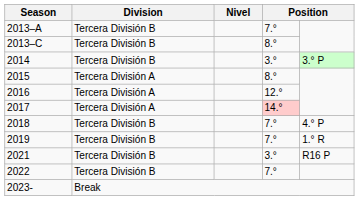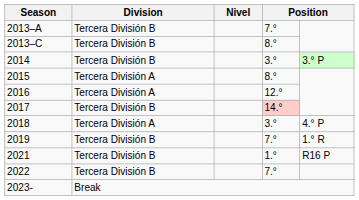 <table class="wikitable center" style="white-space:nowrap; font-size:90%; width:500px; margin:auto;">
 <tr>
 <th>Season</th>
 <th>Division</th>
 <th>Nivel</th>
 <th colspan=2>Position</th>
 </tr>
 <tr>
 <td>2013–A</td>
 <td>Tercera División B</td>
 <td></td>
 <td>7.°</td>
 </tr>
 <tr>
 <td>2013–C</td>
 <td>Tercera División B</td>
 <td></td>
 <td>8.°</td>
 </tr>
 <tr>
 <td>2014</td>
 <td>Tercera División B</td>
 <td></td>
 <td>3.°</td>
 <td bgcolor=#cfc>3.° P</td>
 </tr>
 <tr>
 <td>2015</td>
 <td>Tercera División A</td>
 <td></td>
 <td>8.°</td>
 </tr>
 <tr>
 <td>2016</td>
 <td>Tercera División A</td>
 <td></td>
 <td>12.°</td>
 </tr>
 <tr>
 <td>2017</td>
-<td>Tercera División A</td>
+<td>Tercera División B</td>
 <td></td>
 <td bgcolor=#fcc>14.°</td>
 </tr>
 <tr>
 <td>2018</td>
-<td>Tercera División B</td>
+<td>Tercera División A</td>
 <td></td>
-<td>7.°</td>
+<td>3.°</td>
 <td>4.° P</td>
 </tr>
 <tr>
 <td>2019</td>
 <td>Tercera División B</td>
 <td></td>
 <td>7.°</td>
 <td>1.° R</td>
 </tr>
 <tr>
 <td>2021</td>
 <td>Tercera División B</td>
 <td></td>
-<td>3.°</td>
+<td>1.°</td>
 <td>R16 P</td>
 </tr>
 <tr>
 <td>2022</td>
 <td>Tercera División B</td>
 <td></td>
 <td>7.°</td>
 </tr>
 <tr>
 <td>2023-</td>
 <td colspan=4>Break</td>
 </tr>
 </table>
